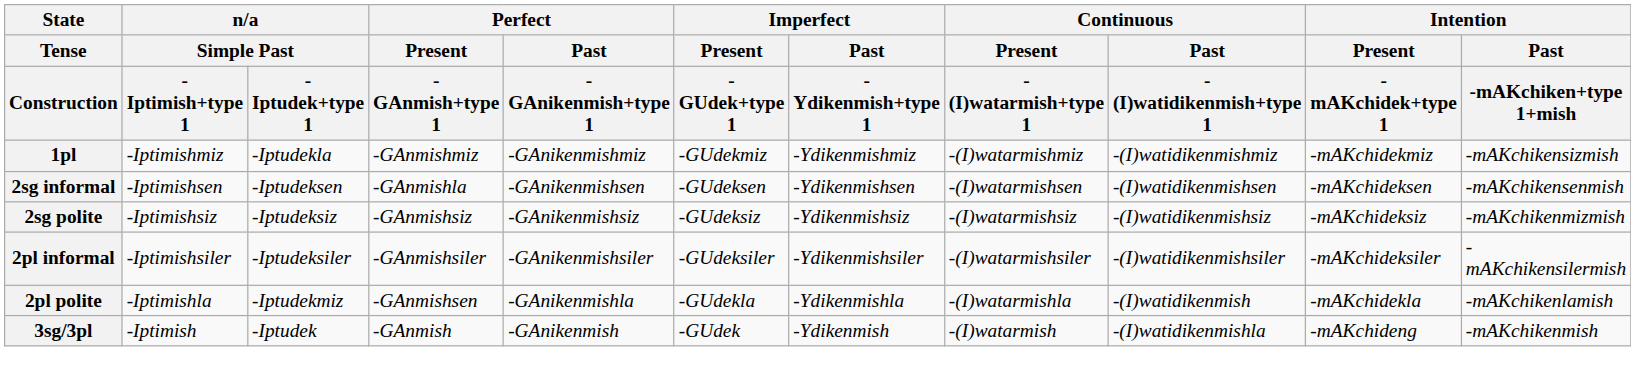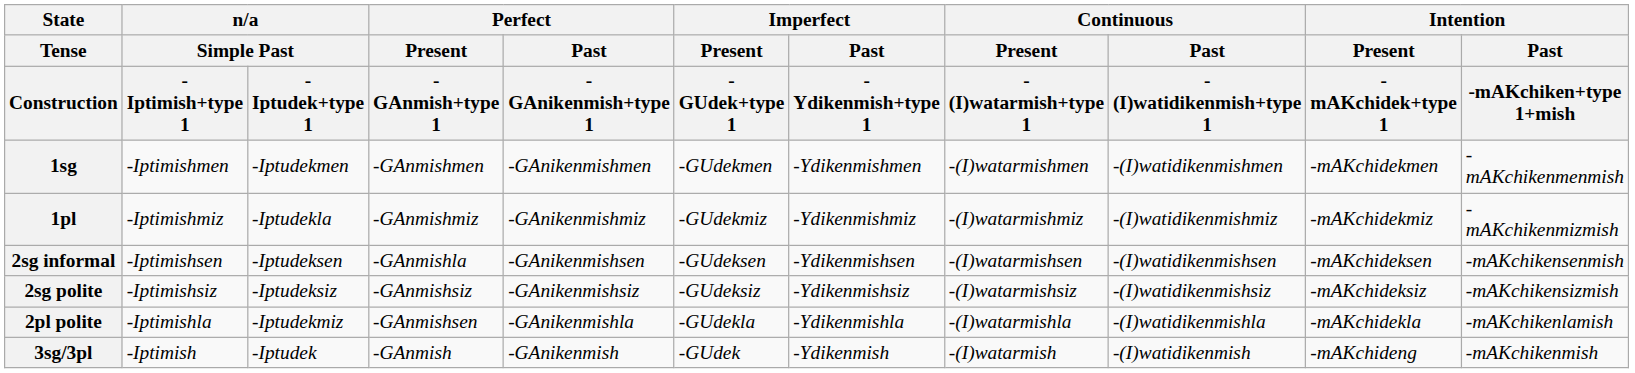 <table class="wikitable">
 <tr>
 <th>State</th>
 <th colspan="2">n/a</th>
 <th colspan="2">Perfect</th>
 <th colspan="2">Imperfect</th>
 <th colspan="2">Continuous</th>
 <th colspan="2">Intention</th>
 </tr>
 <tr>
 <th>Tense</th>
 <th colspan="2">Simple Past</th>
 <th>Present</th>
 <th>Past</th>
 <th>Present</th>
 <th>Past</th>
 <th>Present</th>
 <th>Past</th>
 <th>Present</th>
 <th>Past</th>
 </tr>
 <tr>
 <th>Construction</th>
 <th>-Iptimish+type 1</th>
 <th>-Iptudek+type 1</th>
 <th>-GAnmish+type 1</th>
 <th>-GAnikenmish+type 1</th>
 <th>-GUdek+type 1</th>
 <th>-Ydikenmish+type 1</th>
 <th>-(I)watarmish+type 1</th>
 <th>-(I)watidikenmish+type 1</th>
 <th>-mAKchidek+type 1</th>
 <th>-mAKchiken+type 1+mish</th>
 </tr>
 <tr>
+<th>1sg</th>
+<td><em>-Iptimishmen</em></td>
+<td><em>-Iptudekmen</em></td>
+<td><em>-GAnmishmen</em></td>
+<td><em>-GAnikenmishmen</em></td>
+<td><em>-GUdekmen</em></td>
+<td><em>-Ydikenmishmen</em></td>
+<td><em>-(I)watarmishmen</em></td>
+<td><em>-(I)watidikenmishmen</em></td>
+<td><em>-mAKchidekmen</em></td>
+<td><em>-mAKchikenmenmish</em></td>
+</tr>
+<tr>
 <th>1pl</th>
 <td><em>-Iptimishmiz</em></td>
 <td><em>-Iptudekla</em></td>
 <td><em>-GAnmishmiz</em></td>
 <td><em>-GAnikenmishmiz</em></td>
 <td><em>-GUdekmiz</em></td>
 <td><em>-Ydikenmishmiz</em></td>
 <td><em>-(I)watarmishmiz</em></td>
 <td><em>-(I)watidikenmishmiz</em></td>
 <td><em>-mAKchidekmiz</em></td>
-<td><em>-mAKchikensizmish</em></td>
+<td><em>-mAKchikenmizmish</em></td>
 </tr>
 <tr>
 <th>2sg informal</th>
 <td><em>-Iptimishsen</em></td>
 <td><em>-Iptudeksen</em></td>
 <td><em>-GAnmishla</em></td>
 <td><em>-GAnikenmishsen</em></td>
 <td><em>-GUdeksen</em></td>
 <td><em>-Ydikenmishsen</em></td>
 <td><em>-(I)watarmishsen</em></td>
 <td><em>-(I)watidikenmishsen</em></td>
 <td><em>-mAKchideksen</em></td>
 <td><em>-mAKchikensenmish</em></td>
 </tr>
 <tr>
 <th>2sg polite</th>
 <td><em>-Iptimishsiz</em></td>
 <td><em>-Iptudeksiz</em></td>
 <td><em>-GAnmishsiz</em></td>
 <td><em>-GAnikenmishsiz</em></td>
 <td><em>-GUdeksiz</em></td>
 <td><em>-Ydikenmishsiz</em></td>
 <td><em>-(I)watarmishsiz</em></td>
 <td><em>-(I)watidikenmishsiz</em></td>
 <td><em>-mAKchideksiz</em></td>
-<td><em>-mAKchikenmizmish</em></td>
-</tr>
-<tr>
-<th>2pl informal</th>
-<td><em>-Iptimishsiler</em></td>
-<td><em>-Iptudeksiler</em></td>
-<td><em>-GAnmishsiler</em></td>
-<td><em>-GAnikenmishsiler</em></td>
-<td><em>-GUdeksiler</em></td>
-<td><em>-Ydikenmishsiler</em></td>
-<td><em>-(I)watarmishsiler</em></td>
-<td><em>-(I)watidikenmishsiler</em></td>
-<td><em>-mAKchideksiler</em></td>
-<td><em>-mAKchikensilermish</em></td>
+<td><em>-mAKchikensizmish</em></td>
 </tr>
 <tr>
 <th>2pl polite</th>
 <td><em>-Iptimishla</em></td>
 <td><em>-Iptudekmiz</em></td>
 <td><em>-GAnmishsen</em></td>
 <td><em>-GAnikenmishla</em></td>
 <td><em>-GUdekla</em></td>
 <td><em>-Ydikenmishla</em></td>
 <td><em>-(I)watarmishla</em></td>
-<td><em>-(I)watidikenmish</em></td>
+<td><em>-(I)watidikenmishla</em></td>
 <td><em>-mAKchidekla</em></td>
 <td><em>-mAKchikenlamish</em></td>
 </tr>
 <tr>
 <th>3sg/3pl</th>
 <td><em>-Iptimish</em></td>
 <td><em>-Iptudek</em></td>
 <td><em>-GAnmish</em></td>
 <td><em>-GAnikenmish</em></td>
 <td><em>-GUdek</em></td>
 <td><em>-Ydikenmish</em></td>
 <td><em>-(I)watarmish</em></td>
-<td><em>-(I)watidikenmishla</em></td>
+<td><em>-(I)watidikenmish</em></td>
 <td><em>-mAKchideng</em></td>
 <td><em>-mAKchikenmish</em></td>
 </tr>
 </table>
